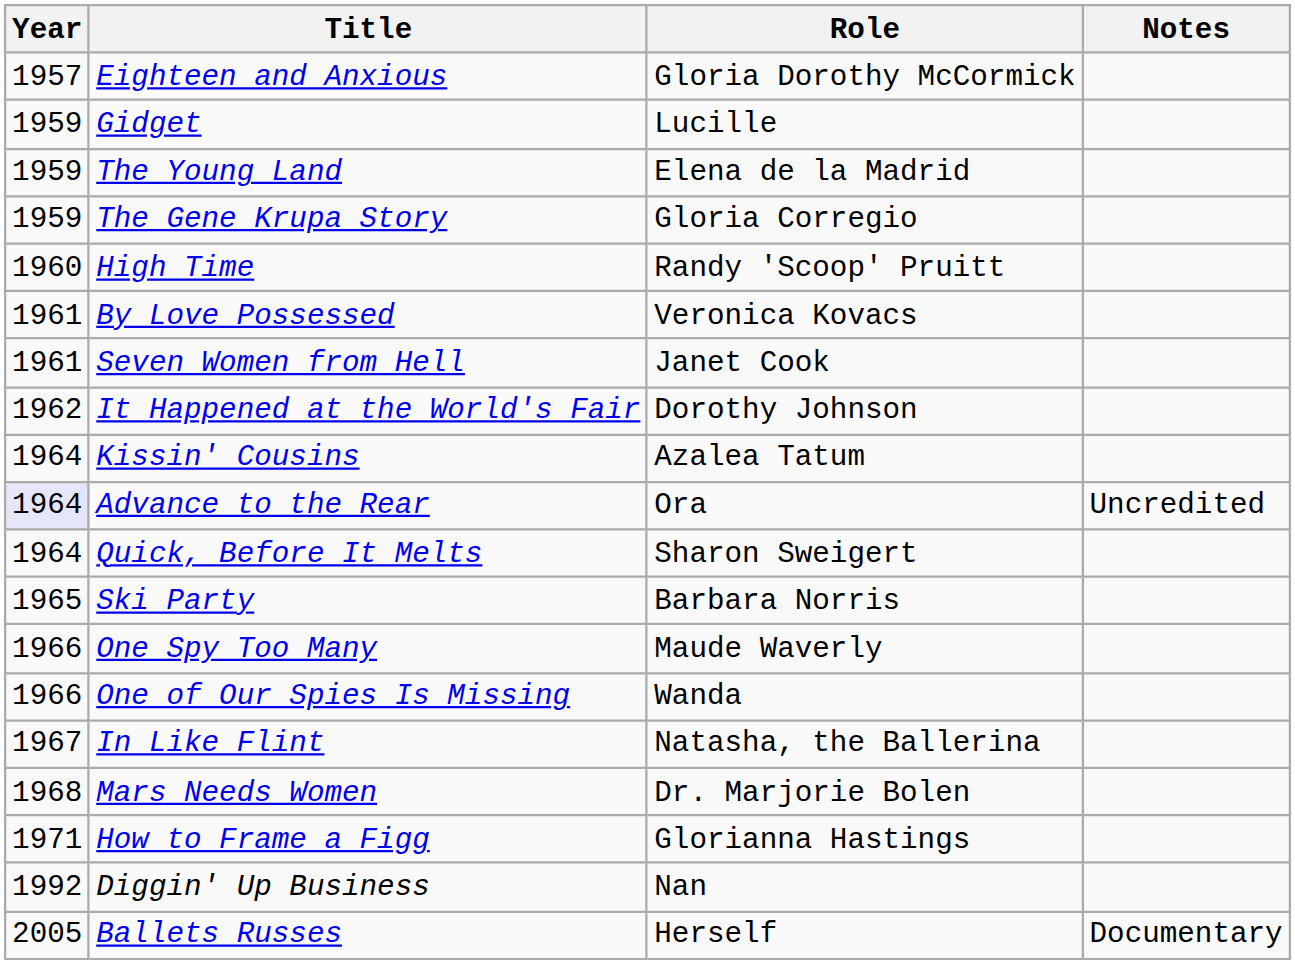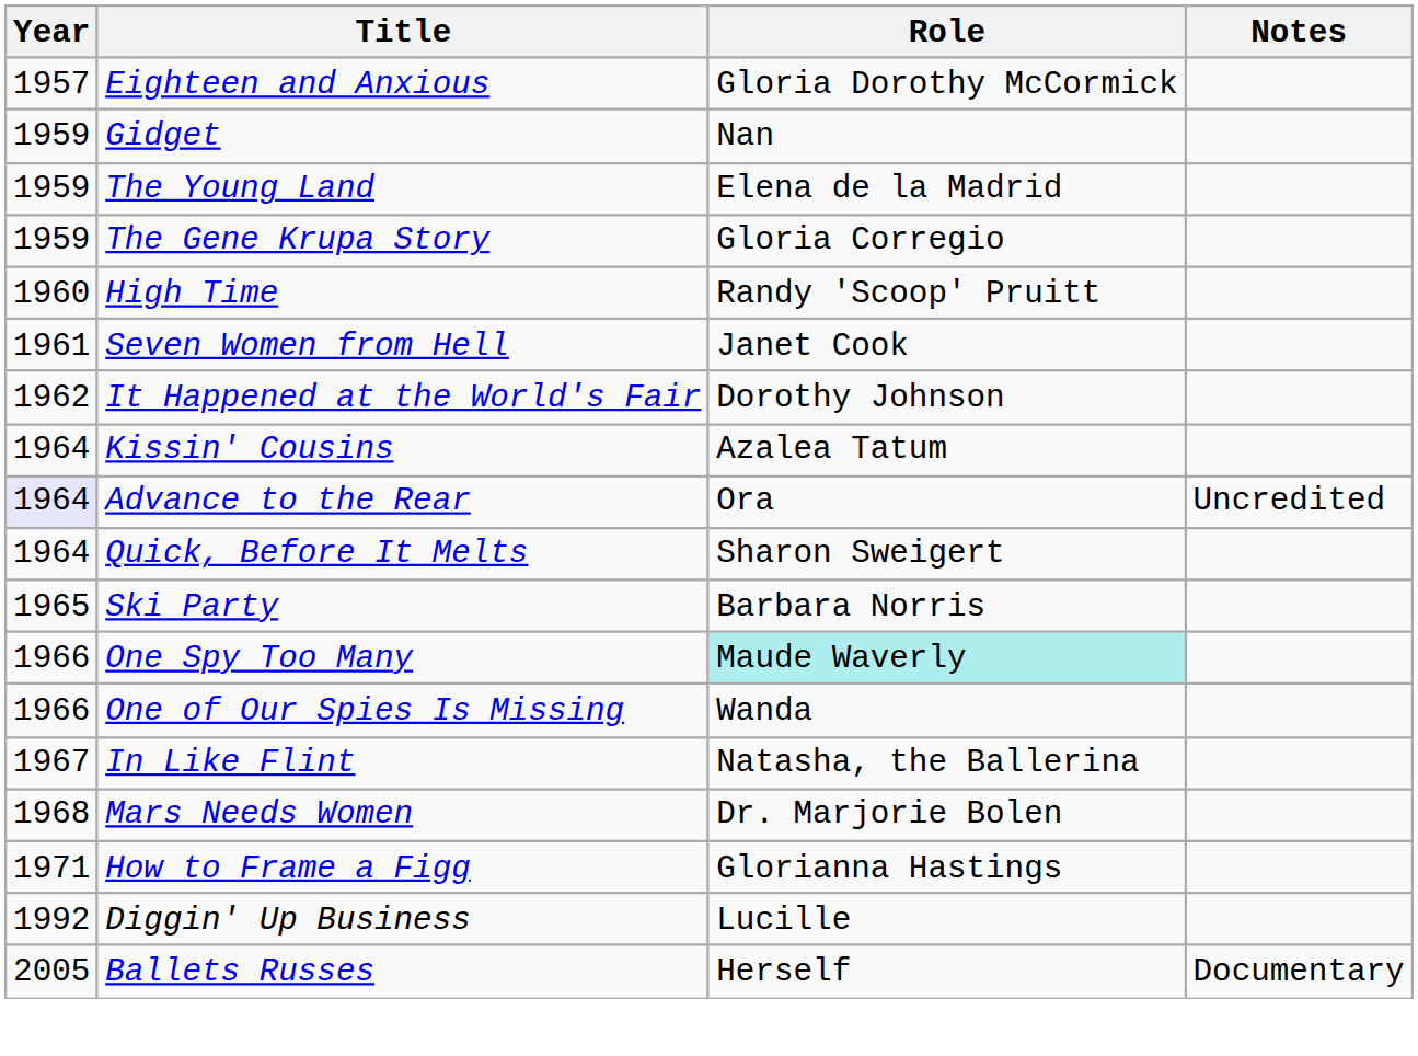 <table class="wikitable sortable">
 <tr>
 <th>Year</th>
 <th>Title</th>
 <th>Role</th>
 <th class="unsortable">Notes</th>
 </tr>
 <tr>
 <td>1957</td>
 <td><em><a href='#'>Eighteen and Anxious</a></em></td>
 <td>Gloria Dorothy McCormick</td>
 <td></td>
 </tr>
 <tr>
 <td>1959</td>
 <td><em><a href='#'>Gidget</a></em></td>
-<td>Lucille</td>
+<td>Nan</td>
 <td></td>
 </tr>
 <tr>
 <td>1959</td>
 <td><em><a href='#'>The Young Land</a></em></td>
 <td>Elena de la Madrid</td>
 <td></td>
 </tr>
 <tr>
 <td>1959</td>
 <td><em><a href='#'>The Gene Krupa Story</a></em></td>
 <td>Gloria Corregio</td>
 <td></td>
 </tr>
 <tr>
 <td>1960</td>
 <td><em><a href='#'>High Time</a></em></td>
 <td>Randy 'Scoop' Pruitt</td>
-<td></td>
-</tr>
-<tr>
-<td>1961</td>
-<td><em><a href='#'>By Love Possessed</a></em></td>
-<td>Veronica Kovacs</td>
 <td></td>
 </tr>
 <tr>
 <td>1961</td>
 <td><em><a href='#'>Seven Women from Hell</a></em></td>
 <td>Janet Cook</td>
 <td></td>
 </tr>
 <tr>
 <td>1962</td>
 <td><em><a href='#'>It Happened at the World's Fair</a></em></td>
 <td>Dorothy Johnson</td>
 <td></td>
 </tr>
 <tr>
 <td>1964</td>
 <td><em><a href='#'>Kissin' Cousins</a></em></td>
 <td>Azalea Tatum</td>
 <td></td>
 </tr>
 <tr>
 <td style="background: lavender;">1964</td>
 <td><em><a href='#'>Advance to the Rear</a></em></td>
 <td>Ora</td>
 <td>Uncredited</td>
 </tr>
 <tr>
 <td>1964</td>
 <td><em><a href='#'>Quick, Before It Melts</a></em></td>
 <td>Sharon Sweigert</td>
 <td></td>
 </tr>
 <tr>
 <td>1965</td>
 <td><em><a href='#'>Ski Party</a></em></td>
 <td>Barbara Norris</td>
 <td></td>
 </tr>
 <tr>
 <td>1966</td>
 <td><em><a href='#'>One Spy Too Many</a></em></td>
-<td>Maude Waverly</td>
+<td style="background: paleturquoise;">Maude Waverly</td>
 <td></td>
 </tr>
 <tr>
 <td>1966</td>
 <td><em><a href='#'>One of Our Spies Is Missing</a></em></td>
 <td>Wanda</td>
 <td></td>
 </tr>
 <tr>
 <td>1967</td>
 <td><em><a href='#'>In Like Flint</a></em></td>
 <td>Natasha, the Ballerina</td>
 <td></td>
 </tr>
 <tr>
 <td>1968</td>
 <td><em><a href='#'>Mars Needs Women</a></em></td>
 <td>Dr. Marjorie Bolen</td>
 <td></td>
 </tr>
 <tr>
 <td>1971</td>
 <td><em><a href='#'>How to Frame a Figg</a></em></td>
 <td>Glorianna Hastings</td>
 <td></td>
 </tr>
 <tr>
 <td>1992</td>
 <td><em>Diggin' Up Business</em></td>
-<td>Nan</td>
+<td>Lucille</td>
 <td></td>
 </tr>
 <tr>
 <td>2005</td>
 <td><em><a href='#'>Ballets Russes</a></em></td>
 <td>Herself</td>
 <td>Documentary</td>
 </tr>
 </table>
